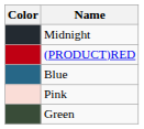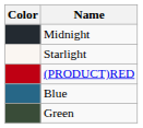 <table class="wikitable">
 <tr>
 <th>Color</th>
 <th>Name</th>
 </tr>
 <tr>
 <td bgcolor="#232a31"></td>
 <td>Midnight</td>
 </tr>
 <tr>
+<td bgcolor="#faf6f2"></td>
+<td>Starlight</td>
+</tr>
+<tr>
 <td bgcolor="#bf0013"></td>
 <td><a href='#'>(PRODUCT)RED</a></td>
 </tr>
 <tr>
 <td bgcolor="#276787"></td>
 <td>Blue</td>
 </tr>
 <tr>
-<td bgcolor="#faddd7"></td>
-<td>Pink</td>
-</tr>
-<tr>
 <td bgcolor="#394c38"></td>
 <td>Green</td>
 </tr>
 </table>
